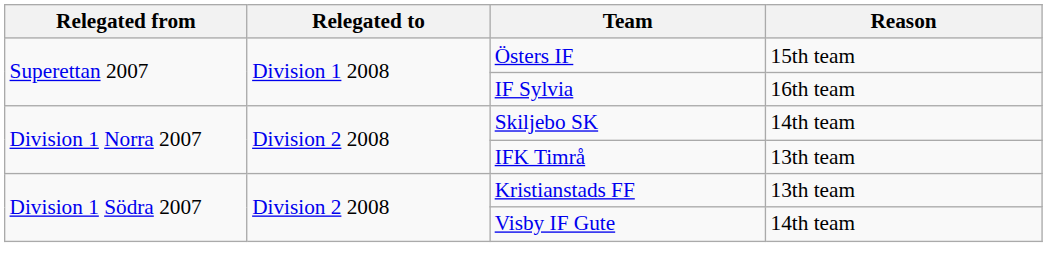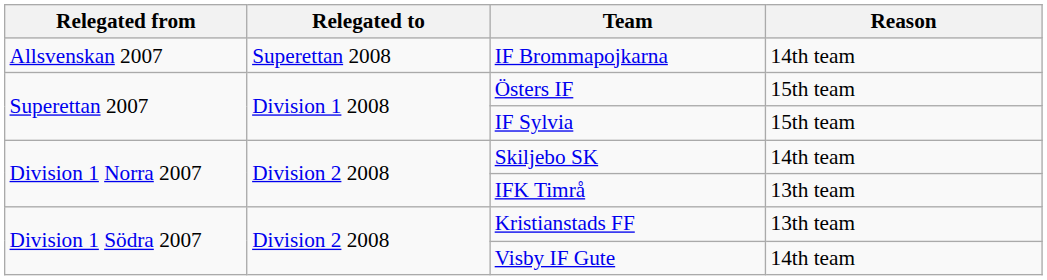 <table class="wikitable" style="text-align: left;">
 <tr>
 <th style="width: 175px;">Relegated from</th>
 <th style="width: 175px;">Relegated to</th>
 <th style="width: 200px;">Team</th>
 <th style="width: 200px;">Reason</th>
+</tr>
+<tr>
+<td><a href='#'>Allsvenskan</a> 2007</td>
+<td><a href='#'>Superettan</a> 2008</td>
+<td><a href='#'>IF Brommapojkarna</a></td>
+<td>14th team</td>
 </tr>
 <tr>
 <td rowspan="2"><a href='#'>Superettan</a> 2007</td>
 <td rowspan="2"><a href='#'>Division 1</a> 2008</td>
 <td><a href='#'>Östers IF</a></td>
 <td>15th team</td>
 </tr>
 <tr>
 <td><a href='#'>IF Sylvia</a></td>
-<td>16th team</td>
+<td>15th team</td>
 </tr>
 <tr>
 <td rowspan="2"><a href='#'>Division 1</a> <a href='#'>Norra</a> 2007</td>
 <td rowspan="2"><a href='#'>Division 2</a> 2008</td>
 <td><a href='#'>Skiljebo SK</a></td>
 <td>14th team</td>
 </tr>
 <tr>
 <td><a href='#'>IFK Timrå</a></td>
 <td>13th team</td>
 </tr>
 <tr>
 <td rowspan="2"><a href='#'>Division 1</a> <a href='#'>Södra</a> 2007</td>
 <td rowspan="2"><a href='#'>Division 2</a> 2008</td>
 <td><a href='#'>Kristianstads FF</a></td>
 <td>13th team</td>
 </tr>
 <tr>
 <td><a href='#'>Visby IF Gute</a></td>
 <td>14th team</td>
 </tr>
 </table>
